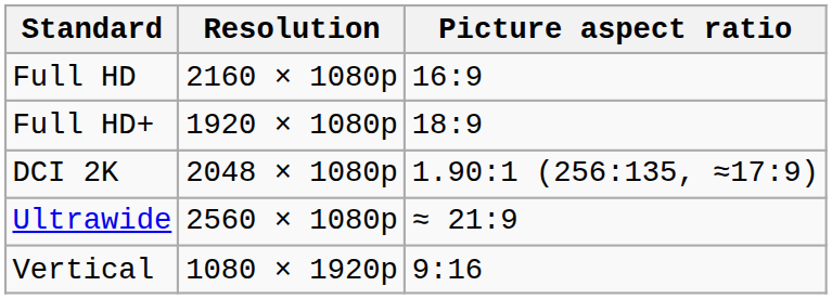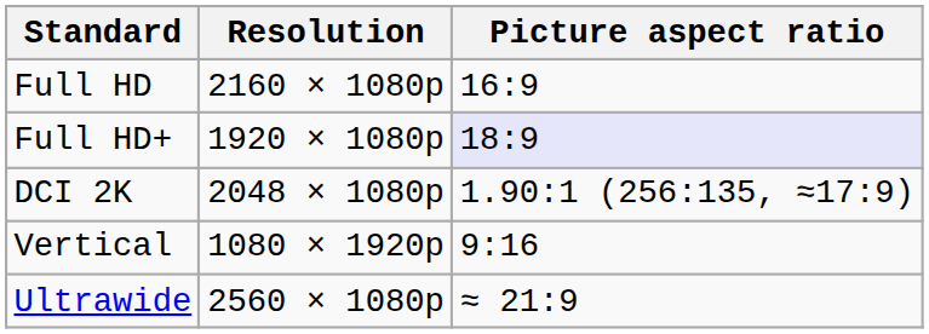 <table class="wikitable sortable">
 <tr>
 <th>Standard</th>
 <th>Resolution</th>
 <th>Picture aspect ratio</th>
 </tr>
 <tr>
 <td>Full HD</td>
 <td>2160 × 1080p</td>
 <td> 16:9</td>
 </tr>
 <tr>
 <td>Full HD+</td>
 <td>1920 × 1080p</td>
-<td> 18:9</td>
+<td style="background: lavender;"> 18:9</td>
 </tr>
 <tr>
 <td>DCI 2K</td>
 <td>2048 × 1080p</td>
 <td> 1.90:1 (256:135, ≈17:9)</td>
 </tr>
 <tr>
+<td>Vertical</td>
+<td>1080 × 1920p</td>
+<td> 9:16</td>
+</tr>
+<tr>
 <td><a href='#'>Ultrawide</a></td>
 <td>2560 × 1080p</td>
 <td> ≈ 21:9</td>
 </tr>
-<tr>
-<td>Vertical</td>
-<td>1080 × 1920p</td>
-<td> 9:16</td>
-</tr>
 </table>
